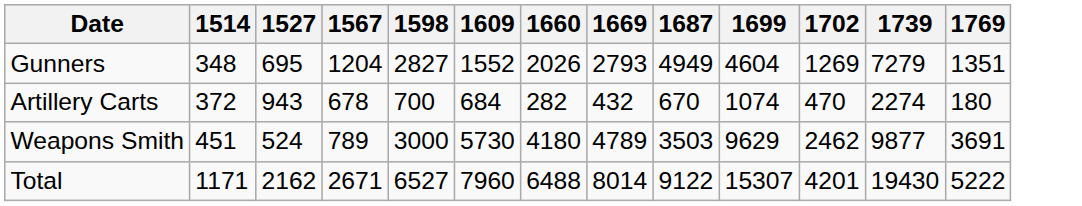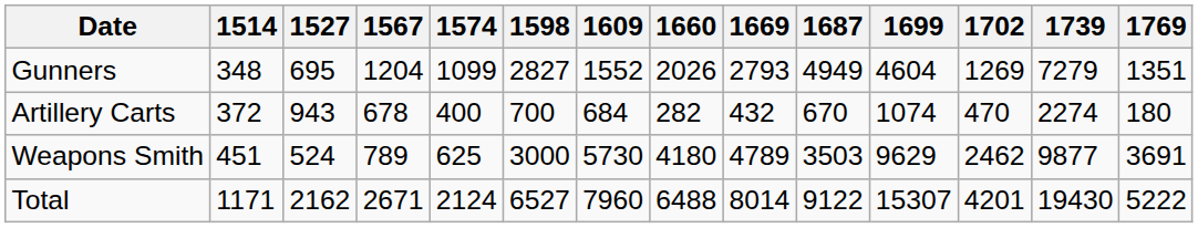 <table class="wikitable">
 <tr>
 <th>Date</th>
 <th>1514</th>
 <th>1527</th>
 <th>1567</th>
+<th>1574</th>
 <th>1598</th>
 <th>1609</th>
 <th>1660</th>
 <th>1669</th>
 <th>1687</th>
 <th>1699</th>
 <th>1702</th>
 <th>1739</th>
 <th>1769</th>
 </tr>
 <tr>
 <td>Gunners</td>
 <td>348</td>
 <td>695</td>
 <td>1204</td>
+<td>1099</td>
 <td>2827</td>
 <td>1552</td>
 <td>2026</td>
 <td>2793</td>
 <td>4949</td>
 <td>4604</td>
 <td>1269</td>
 <td>7279</td>
 <td>1351</td>
 </tr>
 <tr>
 <td>Artillery Carts</td>
 <td>372</td>
 <td>943</td>
 <td>678</td>
+<td>400</td>
 <td>700</td>
 <td>684</td>
 <td>282</td>
 <td>432</td>
 <td>670</td>
 <td>1074</td>
 <td>470</td>
 <td>2274</td>
 <td>180</td>
 </tr>
 <tr>
 <td>Weapons Smith</td>
 <td>451</td>
 <td>524</td>
 <td>789</td>
+<td>625</td>
 <td>3000</td>
 <td>5730</td>
 <td>4180</td>
 <td>4789</td>
 <td>3503</td>
 <td>9629</td>
 <td>2462</td>
 <td>9877</td>
 <td>3691</td>
 </tr>
 <tr>
 <td>Total</td>
 <td>1171</td>
 <td>2162</td>
 <td>2671</td>
+<td>2124</td>
 <td>6527</td>
 <td>7960</td>
 <td>6488</td>
 <td>8014</td>
 <td>9122</td>
 <td>15307</td>
 <td>4201</td>
 <td>19430</td>
 <td>5222</td>
 </tr>
 </table>
